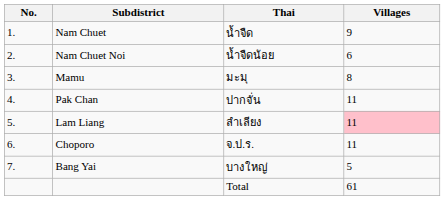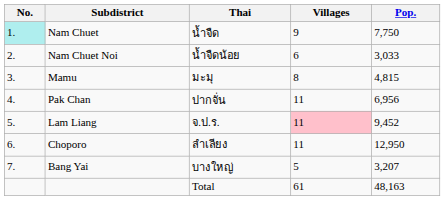 <table class="wikitable" style="width:50%;">
 <tr>
 <th>No.</th>
 <th>Subdistrict</th>
 <th>Thai</th>
 <th>Villages</th>
+<th><a href='#'>Pop.</a></th>
 </tr>
 <tr>
-<td>1.</td>
+<td style="background: paleturquoise;">1.</td>
 <td>Nam Chuet</td>
 <td>น้ำจืด</td>
 <td>9</td>
+<td>7,750</td>
 </tr>
 <tr>
 <td>2.</td>
 <td>Nam Chuet Noi</td>
 <td>น้ำจืดน้อย</td>
 <td>6</td>
+<td>3,033</td>
 </tr>
 <tr>
 <td>3.</td>
 <td>Mamu</td>
 <td>มะมุ</td>
 <td>8</td>
+<td>4,815</td>
 </tr>
 <tr>
 <td>4.</td>
 <td>Pak Chan</td>
 <td>ปากจั่น</td>
 <td>11</td>
+<td>6,956</td>
 </tr>
 <tr>
 <td>5.</td>
 <td>Lam Liang</td>
-<td>ลำเลียง</td>
+<td>จ.ป.ร.</td>
 <td style="background: pink;">11</td>
+<td>9,452</td>
 </tr>
 <tr>
 <td>6.</td>
 <td>Choporo</td>
-<td>จ.ป.ร.</td>
+<td>ลำเลียง</td>
 <td>11</td>
+<td>12,950</td>
 </tr>
 <tr>
 <td>7.</td>
 <td>Bang Yai</td>
 <td>บางใหญ่</td>
 <td>5</td>
+<td>3,207</td>
 </tr>
 <tr>
 <td></td>
 <td></td>
 <td>Total</td>
 <td>61</td>
+<td>48,163</td>
 </tr>
 </table>
